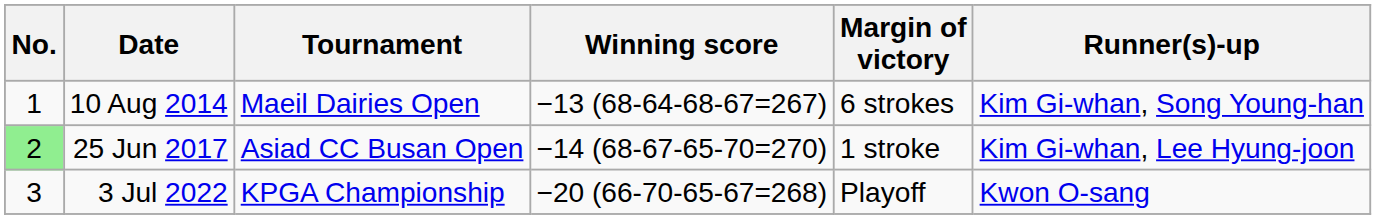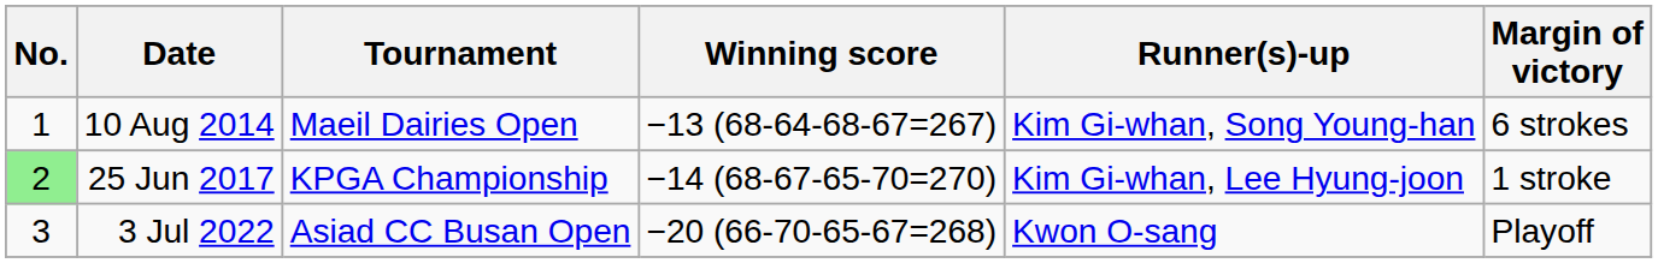 <table class="wikitable" style="font-size:95%;">
 <tr>
 <th>No.</th>
 <th>Date</th>
 <th>Tournament</th>
 <th>Winning score</th>
+<th>Runner(s)-up</th>
 <th>Margin of<br>victory</th>
-<th>Runner(s)-up</th>
 </tr>
 <tr>
 <td align=center>1</td>
 <td align=right>10 Aug <a href='#'>2014</a></td>
 <td><a href='#'>Maeil Dairies Open</a></td>
 <td>−13 (68-64-68-67=267)</td>
+<td> <a href='#'>Kim Gi-whan</a>,  <a href='#'>Song Young-han</a></td>
 <td>6 strokes</td>
-<td> <a href='#'>Kim Gi-whan</a>,  <a href='#'>Song Young-han</a></td>
 </tr>
 <tr>
 <td align=center style="background: lightgreen;">2</td>
 <td align=right>25 Jun <a href='#'>2017</a></td>
-<td><a href='#'>Asiad CC Busan Open</a></td>
+<td><a href='#'>KPGA Championship</a></td>
 <td>−14 (68-67-65-70=270)</td>
+<td> <a href='#'>Kim Gi-whan</a>,  <a href='#'>Lee Hyung-joon</a></td>
 <td>1 stroke</td>
-<td> <a href='#'>Kim Gi-whan</a>,  <a href='#'>Lee Hyung-joon</a></td>
 </tr>
 <tr>
 <td align=center>3</td>
 <td align=right>3 Jul <a href='#'>2022</a></td>
-<td><a href='#'>KPGA Championship</a></td>
+<td><a href='#'>Asiad CC Busan Open</a></td>
 <td>−20 (66-70-65-67=268)</td>
+<td> <a href='#'>Kwon O-sang</a></td>
 <td>Playoff</td>
-<td> <a href='#'>Kwon O-sang</a></td>
 </tr>
 </table>
